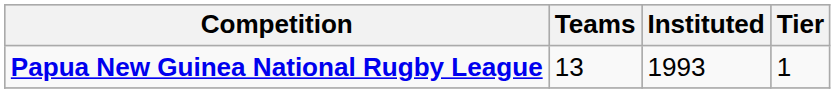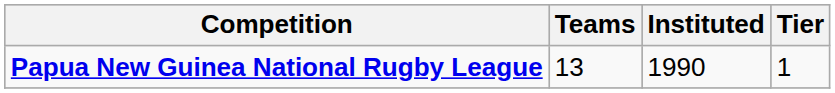 <table class="wikitable">
 <tr>
 <th>Competition</th>
 <th>Teams</th>
 <th>Instituted</th>
 <th>Tier</th>
 </tr>
 <tr>
 <td><strong><a href='#'>Papua New Guinea National Rugby League</a></strong></td>
 <td>13</td>
-<td>1993</td>
+<td>1990</td>
 <td>1</td>
 </tr>
 </table>
